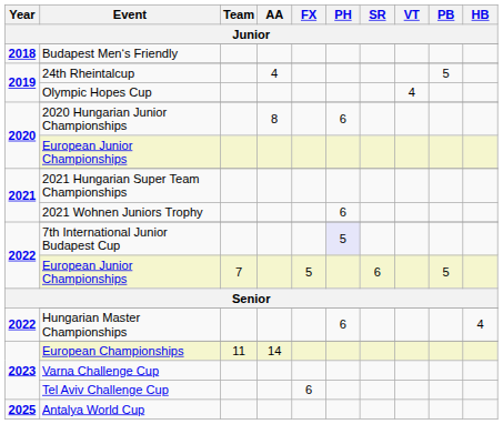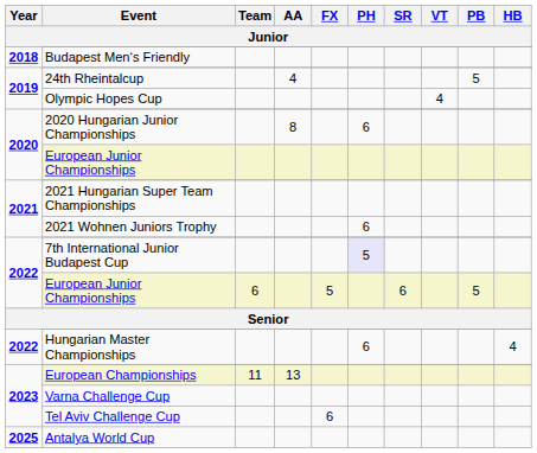 <table class="wikitable sortable" style="text-align:center; font-size:95%;">
 <tr>
 <th width=7% class=unsortable>Year</th>
 <th width=37% class=unsortable>Event</th>
 <th width=7% class=unsortable>Team</th>
 <th width=7% class=unsortable>AA</th>
 <th width=7% class=unsortable><a href='#'>FX</a></th>
 <th width=7% class=unsortable><a href='#'>PH</a></th>
 <th width=7% class=unsortable><a href='#'>SR</a></th>
 <th width=7% class=unsortable><a href='#'>VT</a></th>
 <th width=7% class=unsortable><a href='#'>PB</a></th>
 <th width=7% class=unsortable><a href='#'>HB</a></th>
 </tr>
 <tr>
 <th colspan="10"><strong>Junior</strong></th>
 </tr>
 <tr>
 <td rowspan="2"><strong><a href='#'>2018</a></strong></td>
 </tr>
 <tr>
 <td align=left>Budapest Men‘s Friendly</td>
 <td></td>
 <td></td>
 <td></td>
 <td></td>
 <td></td>
 <td></td>
 <td></td>
 <td></td>
 </tr>
 <tr>
 <td rowspan="3"><strong><a href='#'>2019</a></strong></td>
 </tr>
 <tr>
 <td align=left>24th Rheintalcup</td>
 <td></td>
 <td>4</td>
 <td></td>
 <td></td>
 <td></td>
 <td></td>
 <td>5</td>
 <td></td>
 </tr>
 <tr>
 <td align=left>Olympic Hopes Cup</td>
 <td></td>
 <td></td>
 <td></td>
 <td></td>
 <td></td>
 <td>4</td>
 <td></td>
 <td></td>
 </tr>
 <tr>
 <td rowspan="3"><strong><a href='#'>2020</a></strong></td>
 </tr>
 <tr>
 <td align=left>2020 Hungarian Junior Championships</td>
 <td></td>
 <td>8</td>
 <td></td>
 <td>6</td>
 <td></td>
 <td></td>
 <td></td>
 <td></td>
 </tr>
 <tr bgcolor=#F5F6CE>
 <td align=left><a href='#'>European Junior Championships</a></td>
 <td></td>
 <td></td>
 <td></td>
 <td></td>
 <td></td>
 <td></td>
 <td></td>
 <td></td>
 </tr>
 <tr>
 <td rowspan="3"><strong><a href='#'>2021</a></strong></td>
 </tr>
 <tr>
 <td align=left>2021 Hungarian Super Team Championships</td>
 <td></td>
 <td></td>
 <td></td>
 <td></td>
 <td></td>
 <td></td>
 <td></td>
 <td></td>
 </tr>
 <tr>
 <td align=left>2021 Wohnen Juniors Trophy</td>
 <td></td>
 <td></td>
 <td></td>
 <td>6</td>
 <td></td>
 <td></td>
 <td></td>
 <td></td>
 </tr>
 <tr>
 <td rowspan="3"><strong><a href='#'>2022</a></strong></td>
 </tr>
 <tr>
 <td align=left>7th International Junior Budapest Cup</td>
 <td></td>
 <td></td>
 <td></td>
 <td style="background: lavender;">5</td>
 <td></td>
 <td></td>
 <td></td>
 <td></td>
 </tr>
 <tr bgcolor=#F5F6CE>
 <td align=left><a href='#'>European Junior Championships</a></td>
-<td>7</td>
+<td>6</td>
 <td></td>
 <td>5</td>
 <td></td>
 <td>6</td>
 <td></td>
 <td>5</td>
 <td></td>
 </tr>
 <tr>
 <th colspan="10">Senior</th>
 </tr>
 <tr>
 <td rowspan="2"><strong><a href='#'>2022</a></strong></td>
 </tr>
 <tr>
 <td align=left>Hungarian Master Championships</td>
 <td></td>
 <td></td>
 <td></td>
 <td>6</td>
 <td></td>
 <td></td>
 <td></td>
 <td>4</td>
 </tr>
 <tr>
 <td rowspan="4"><strong><a href='#'>2023</a></strong></td>
 </tr>
 <tr bgcolor=#F5F6CE>
 <td align=left><a href='#'>European Championships</a></td>
 <td>11</td>
-<td>14</td>
+<td>13</td>
 <td></td>
 <td></td>
 <td></td>
 <td></td>
 <td></td>
 <td></td>
 </tr>
 <tr>
 <td align=left><a href='#'>Varna Challenge Cup</a></td>
 <td></td>
 <td></td>
 <td></td>
 <td></td>
 <td></td>
 <td></td>
 <td></td>
 <td></td>
 </tr>
 <tr>
 <td align=left><a href='#'>Tel Aviv Challenge Cup</a></td>
 <td></td>
 <td></td>
 <td>6</td>
 <td></td>
 <td></td>
 <td></td>
 <td></td>
 <td></td>
 </tr>
 <tr>
 <td rowspan="1"><strong><a href='#'>2025</a></strong></td>
 <td align=left><a href='#'>Antalya World Cup</a></td>
 <td></td>
 <td></td>
 <td></td>
 <td></td>
 <td></td>
 <td></td>
 <td></td>
 <td></td>
 </tr>
 </table>
